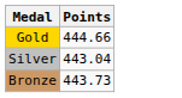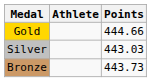 <table class="wikitable">
 <tr>
 <th>Medal</th>
+<th>Athlete</th>
 <th>Points</th>
 </tr>
 <tr>
 <td style="text-align:center;background-color:gold;">Gold</td>
+<td></td>
 <td>444.66</td>
 </tr>
 <tr>
 <td style="text-align:center;background-color:silver;">Silver</td>
-<td>443.04</td>
+<td></td>
+<td>443.03</td>
 </tr>
 <tr>
 <td style="text-align:center;background-color:#CC9966;">Bronze</td>
+<td></td>
 <td>443.73</td>
 </tr>
 </table>
